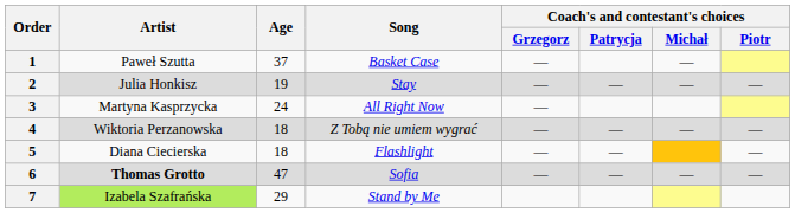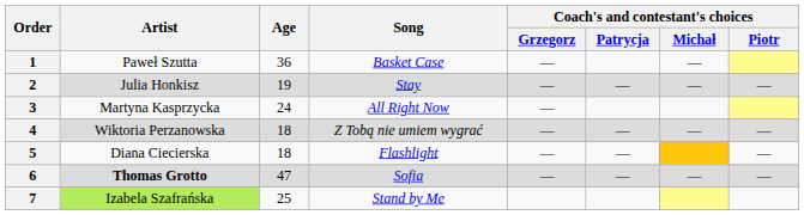 <table class="wikitable" style="text-align:center; width:100%;">
 <tr>
 <th scope="col" rowspan="2" style="width:05%;">Order</th>
 <th scope="col" rowspan="2" style="width:20%;">Artist</th>
 <th scope="col" rowspan="2" style="width:05%;">Age</th>
 <th scope="col" rowspan="2" style="width:20%;">Song</th>
 <th scope="col" colspan="4" style="width:32%;">Coach's and contestant's choices</th>
 </tr>
 <tr>
 <th style="width:07%;"><a href='#'>Grzegorz</a></th>
 <th style="width:07%;"><a href='#'>Patrycja</a></th>
 <th style="width:07%;"><a href='#'>Michał</a></th>
 <th style="width:07%;"><a href='#'>Piotr</a></th>
 </tr>
 <tr>
 <th>1</th>
 <td>Paweł Szutta</td>
-<td>37</td>
+<td>36</td>
 <td><em><a href='#'>Basket Case</a></em></td>
 <td>—</td>
 <td><strong></strong></td>
 <td>—</td>
 <td style="background:#fdfc8f;"><strong></strong></td>
 </tr>
 <tr>
 <th>2</th>
 <td style="background:#DCDCDC;">Julia Honkisz</td>
 <td style="background:#DCDCDC;">19</td>
 <td style="background:#DCDCDC;"><em><a href='#'>Stay</a></em></td>
 <td style="background:#DCDCDC;">—</td>
 <td style="background:#DCDCDC;">—</td>
 <td style="background:#DCDCDC;">—</td>
 <td style="background:#DCDCDC;">—</td>
 </tr>
 <tr>
 <th>3</th>
 <td>Martyna Kasprzycka</td>
 <td>24</td>
 <td><em><a href='#'>All Right Now</a></em></td>
 <td>—</td>
 <td><strong></strong></td>
 <td><strong></strong></td>
 <td style="background:#fdfc8f;"><strong></strong></td>
 </tr>
 <tr>
 <th>4</th>
 <td style="background:#DCDCDC;">Wiktoria Perzanowska</td>
 <td style="background:#DCDCDC;">18</td>
 <td style="background:#DCDCDC;"><em>Z Tobą nie umiem wygrać</em></td>
 <td style="background:#DCDCDC;">—</td>
 <td style="background:#DCDCDC;">—</td>
 <td style="background:#DCDCDC;">—</td>
 <td style="background:#DCDCDC;">—</td>
 </tr>
 <tr>
 <th>5</th>
 <td>Diana Ciecierska</td>
 <td>18</td>
 <td><em><a href='#'>Flashlight</a></em></td>
 <td>—</td>
 <td>—</td>
 <td style="background:#ffc40c;"><strong></strong></td>
 <td>—</td>
 </tr>
 <tr>
 <th>6</th>
 <td style="background:#DCDCDC;"><strong>Thomas Grotto</strong></td>
 <td style="background:#DCDCDC;">47</td>
 <td style="background:#DCDCDC;"><em><a href='#'>Sofia</a></em></td>
 <td style="background:#DCDCDC;">—</td>
 <td style="background:#DCDCDC;">—</td>
 <td style="background:#DCDCDC;">—</td>
 <td style="background:#DCDCDC;">—</td>
 </tr>
 <tr>
 <th>7</th>
 <td style="background:#B2EC5D;">Izabela Szafrańska</td>
-<td>29</td>
+<td>25</td>
 <td><em><a href='#'>Stand by Me</a></em></td>
 <td><strong></strong></td>
 <td><strong></strong></td>
 <td style="background:#fdfc8f;"><strong></strong></td>
 <td><strong></strong></td>
 </tr>
 </table>
